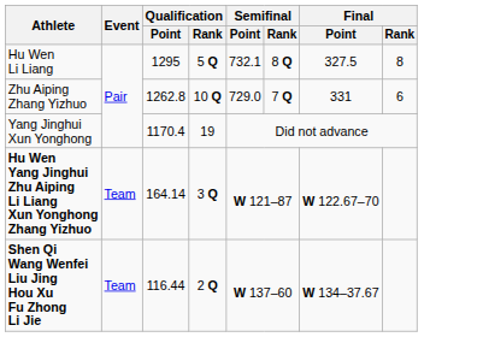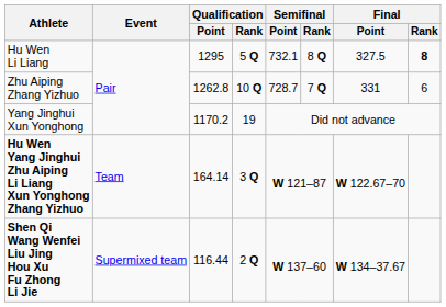 <table class=wikitable style=font-size:90%;text-align:center>
 <tr>
 <th rowspan="2">Athlete</th>
 <th rowspan="2">Event</th>
 <th colspan=2>Qualification</th>
 <th colspan=2>Semifinal</th>
 <th colspan=2>Final</th>
 </tr>
 <tr style="font-size:95%">
 <th>Point</th>
 <th>Rank</th>
 <th>Point</th>
 <th>Rank</th>
 <th>Point</th>
 <th>Rank</th>
 </tr>
 <tr>
 <td align=left>Hu Wen<br>Li Liang</td>
 <td align=left rowspan=3><a href='#'>Pair</a></td>
 <td>1295</td>
 <td>5 <strong>Q</strong></td>
 <td>732.1</td>
 <td>8 <strong>Q</strong></td>
 <td>327.5</td>
-<td>8</td>
+<td><strong>8</strong></td>
 </tr>
 <tr>
 <td align=left>Zhu Aiping<br>Zhang Yizhuo</td>
 <td>1262.8</td>
 <td>10 <strong>Q</strong></td>
-<td>729.0</td>
+<td>728.7</td>
 <td>7 <strong>Q</strong></td>
 <td>331</td>
 <td>6</td>
 </tr>
 <tr>
 <td align=left>Yang Jinghui<br>Xun Yonghong</td>
-<td>1170.4</td>
+<td>1170.2</td>
 <td>19</td>
 <td colspan=4>Did not advance</td>
 </tr>
 <tr>
 <td align=left><strong>Hu Wen<br>Yang Jinghui<br>Zhu Aiping<br>Li Liang<br>Xun Yonghong<br>Zhang Yizhuo</strong></td>
 <td align=left><a href='#'>Team</a></td>
 <td>164.14</td>
 <td>3 <strong>Q</strong></td>
 <td colspan=2><br><strong>W</strong> 121–87</td>
 <td><br><strong>W</strong> 122.67–70</td>
 <td></td>
 </tr>
 <tr>
 <td align=left><strong>Shen Qi<br>Wang Wenfei<br>Liu Jing<br>Hou Xu<br>Fu Zhong<br>Li Jie</strong></td>
-<td align=left><a href='#'>Team</a></td>
+<td align=left><a href='#'>Supermixed team</a></td>
 <td>116.44</td>
 <td>2 <strong>Q</strong></td>
 <td colspan=2><br><strong>W</strong> 137–60</td>
 <td><br><strong>W</strong> 134–37.67</td>
 <td></td>
 </tr>
 </table>
